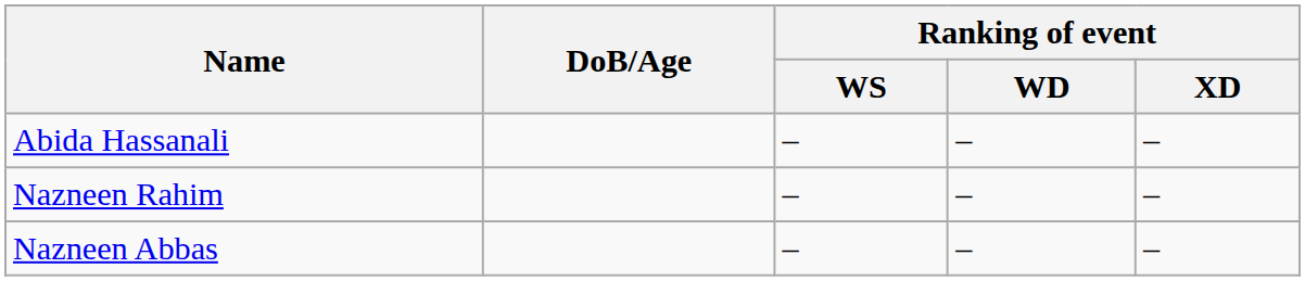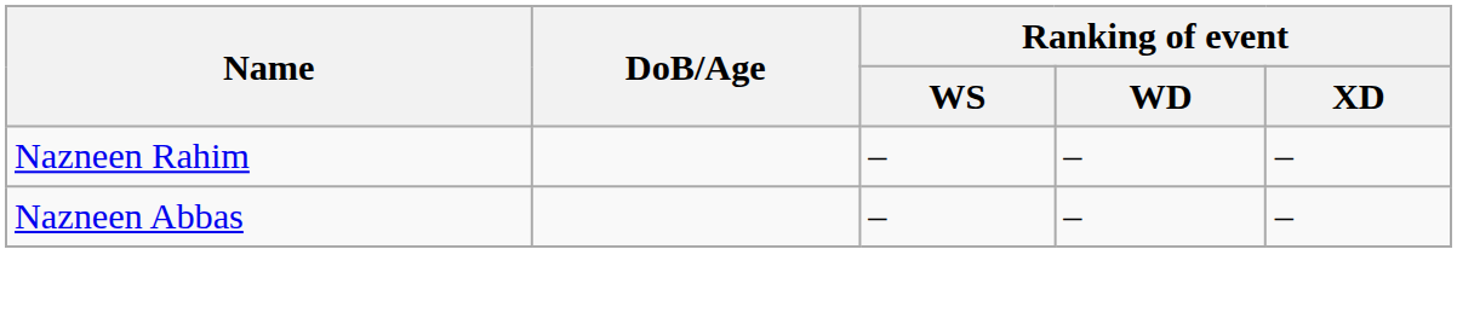 <table class="wikitable" style="width:600px; font-size:95%;">
 <tr>
 <th rowspan="2" align="left">Name</th>
 <th rowspan="2" align="left">DoB/Age</th>
 <th colspan="3" align="center">Ranking of event</th>
 </tr>
 <tr>
 <th align="center">WS</th>
 <th>WD</th>
 <th align="center">XD</th>
-</tr>
-<tr>
-<td><a href='#'>Abida Hassanali</a></td>
-<td></td>
-<td>–</td>
-<td>–</td>
-<td>–</td>
 </tr>
 <tr>
 <td><a href='#'>Nazneen Rahim</a></td>
 <td></td>
 <td>–</td>
 <td>–</td>
 <td>–</td>
 </tr>
 <tr>
 <td><a href='#'>Nazneen Abbas</a></td>
 <td></td>
 <td>–</td>
 <td>–</td>
 <td>–</td>
 </tr>
 </table>
